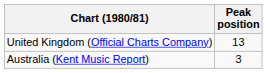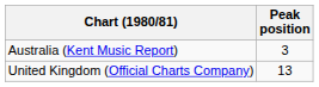 <table class="wikitable">
 <tr>
 <th>Chart (1980/81)</th>
 <th>Peak<br>position</th>
 </tr>
 <tr>
+<td>Australia (<a href='#'>Kent Music Report</a>)</td>
+<td style="text-align:center;">3</td>
+</tr>
+<tr>
 <td>United Kingdom (<a href='#'>Official Charts Company</a>)</td>
 <td style="text-align:center;">13</td>
 </tr>
-<tr>
-<td>Australia (<a href='#'>Kent Music Report</a>)</td>
-<td style="text-align:center;">3</td>
-</tr>
 </table>
